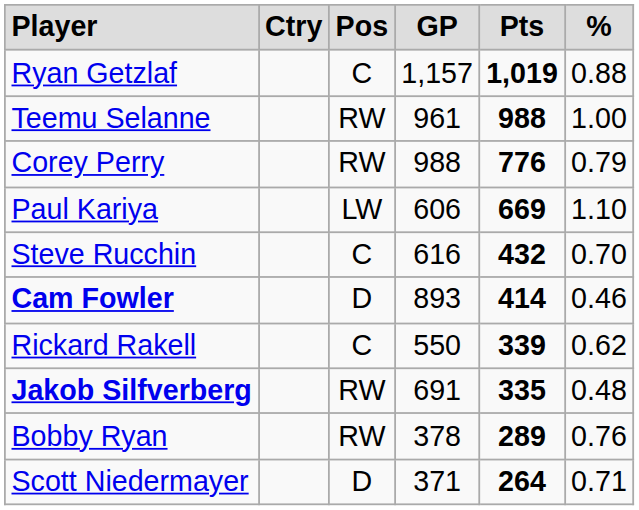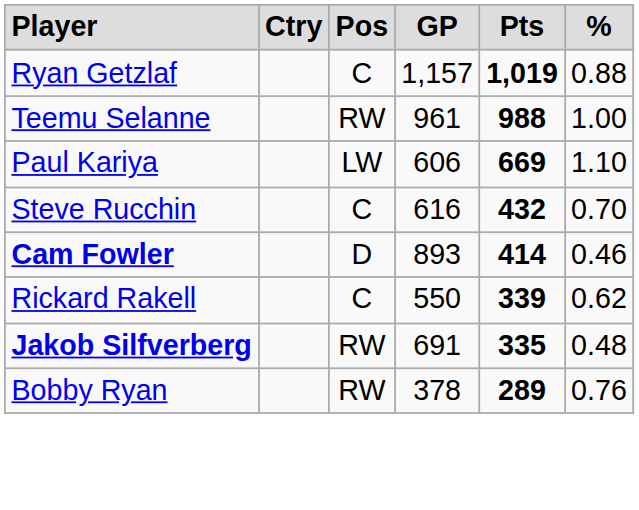 <table class= "wikitable">
 <tr align="center" style="font-weight:bold; background-color:#dddddd;" |>
 <td align="left">Player</td>
 <td>Ctry</td>
 <td>Pos</td>
 <td>GP</td>
 <td>Pts</td>
 <td>%</td>
 </tr>
 <tr align="center">
 <td align="left"><a href='#'>Ryan Getzlaf</a></td>
 <td></td>
 <td>C</td>
 <td>1,157</td>
 <td><strong>1,019</strong></td>
 <td>0.88</td>
 </tr>
 <tr align="center">
 <td align="left"><a href='#'>Teemu Selanne</a></td>
 <td></td>
 <td>RW</td>
 <td>961</td>
 <td><strong>988</strong></td>
 <td>1.00</td>
-</tr>
-<tr align="center">
-<td align="left"><a href='#'>Corey Perry</a></td>
-<td></td>
-<td>RW</td>
-<td>988</td>
-<td><strong>776</strong></td>
-<td>0.79</td>
 </tr>
 <tr align="center">
 <td align="left"><a href='#'>Paul Kariya</a></td>
 <td></td>
 <td>LW</td>
 <td>606</td>
 <td><strong>669</strong></td>
 <td>1.10</td>
 </tr>
 <tr align="center">
 <td align="left"><a href='#'>Steve Rucchin</a></td>
 <td></td>
 <td>C</td>
 <td>616</td>
 <td><strong>432</strong></td>
 <td>0.70</td>
 </tr>
 <tr align="center">
 <td align="left"><strong><a href='#'>Cam Fowler</a></strong></td>
 <td></td>
 <td>D</td>
 <td>893</td>
 <td><strong>414</strong></td>
 <td>0.46</td>
 </tr>
 <tr align="center">
 <td align="left"><a href='#'>Rickard Rakell</a></td>
 <td></td>
 <td>C</td>
 <td>550</td>
 <td><strong>339</strong></td>
 <td>0.62</td>
 </tr>
 <tr align="center">
 <td align="left"><strong><a href='#'>Jakob Silfverberg</a></strong></td>
 <td></td>
 <td>RW</td>
 <td>691</td>
 <td><strong>335</strong></td>
 <td>0.48</td>
 </tr>
 <tr align="center">
 <td align="left"><a href='#'>Bobby Ryan</a></td>
 <td></td>
 <td>RW</td>
 <td>378</td>
 <td><strong>289</strong></td>
 <td>0.76</td>
 </tr>
-<tr align="center">
-<td align="left"><a href='#'>Scott Niedermayer</a></td>
-<td></td>
-<td>D</td>
-<td>371</td>
-<td><strong>264</strong></td>
-<td>0.71</td>
-</tr>
 </table>
